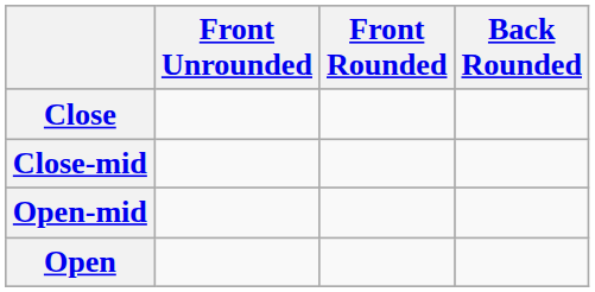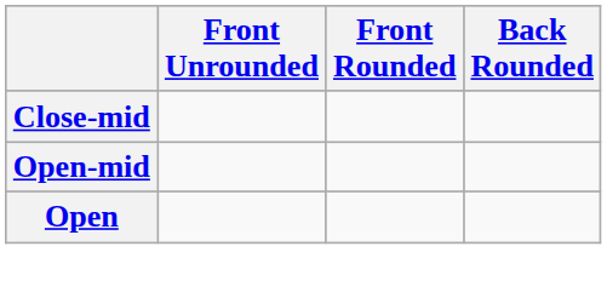 <table class="wikitable" style="text-align: center;">
 <tr>
 <th></th>
 <th><a href='#'>Front</a><br><a href='#'>Unrounded</a></th>
 <th><a href='#'>Front<br>Rounded</a></th>
 <th><a href='#'>Back</a><br><a href='#'>Rounded</a></th>
-</tr>
-<tr>
-<th><a href='#'>Close</a></th>
-<td></td>
-<td></td>
-<td></td>
 </tr>
 <tr>
 <th><a href='#'>Close-mid</a></th>
 <td></td>
 <td></td>
 <td></td>
 </tr>
 <tr>
 <th><a href='#'>Open-mid</a></th>
 <td></td>
 <td></td>
 <td></td>
 </tr>
 <tr>
 <th><a href='#'>Open</a></th>
 <td></td>
 <td></td>
 <td></td>
 </tr>
 </table>
